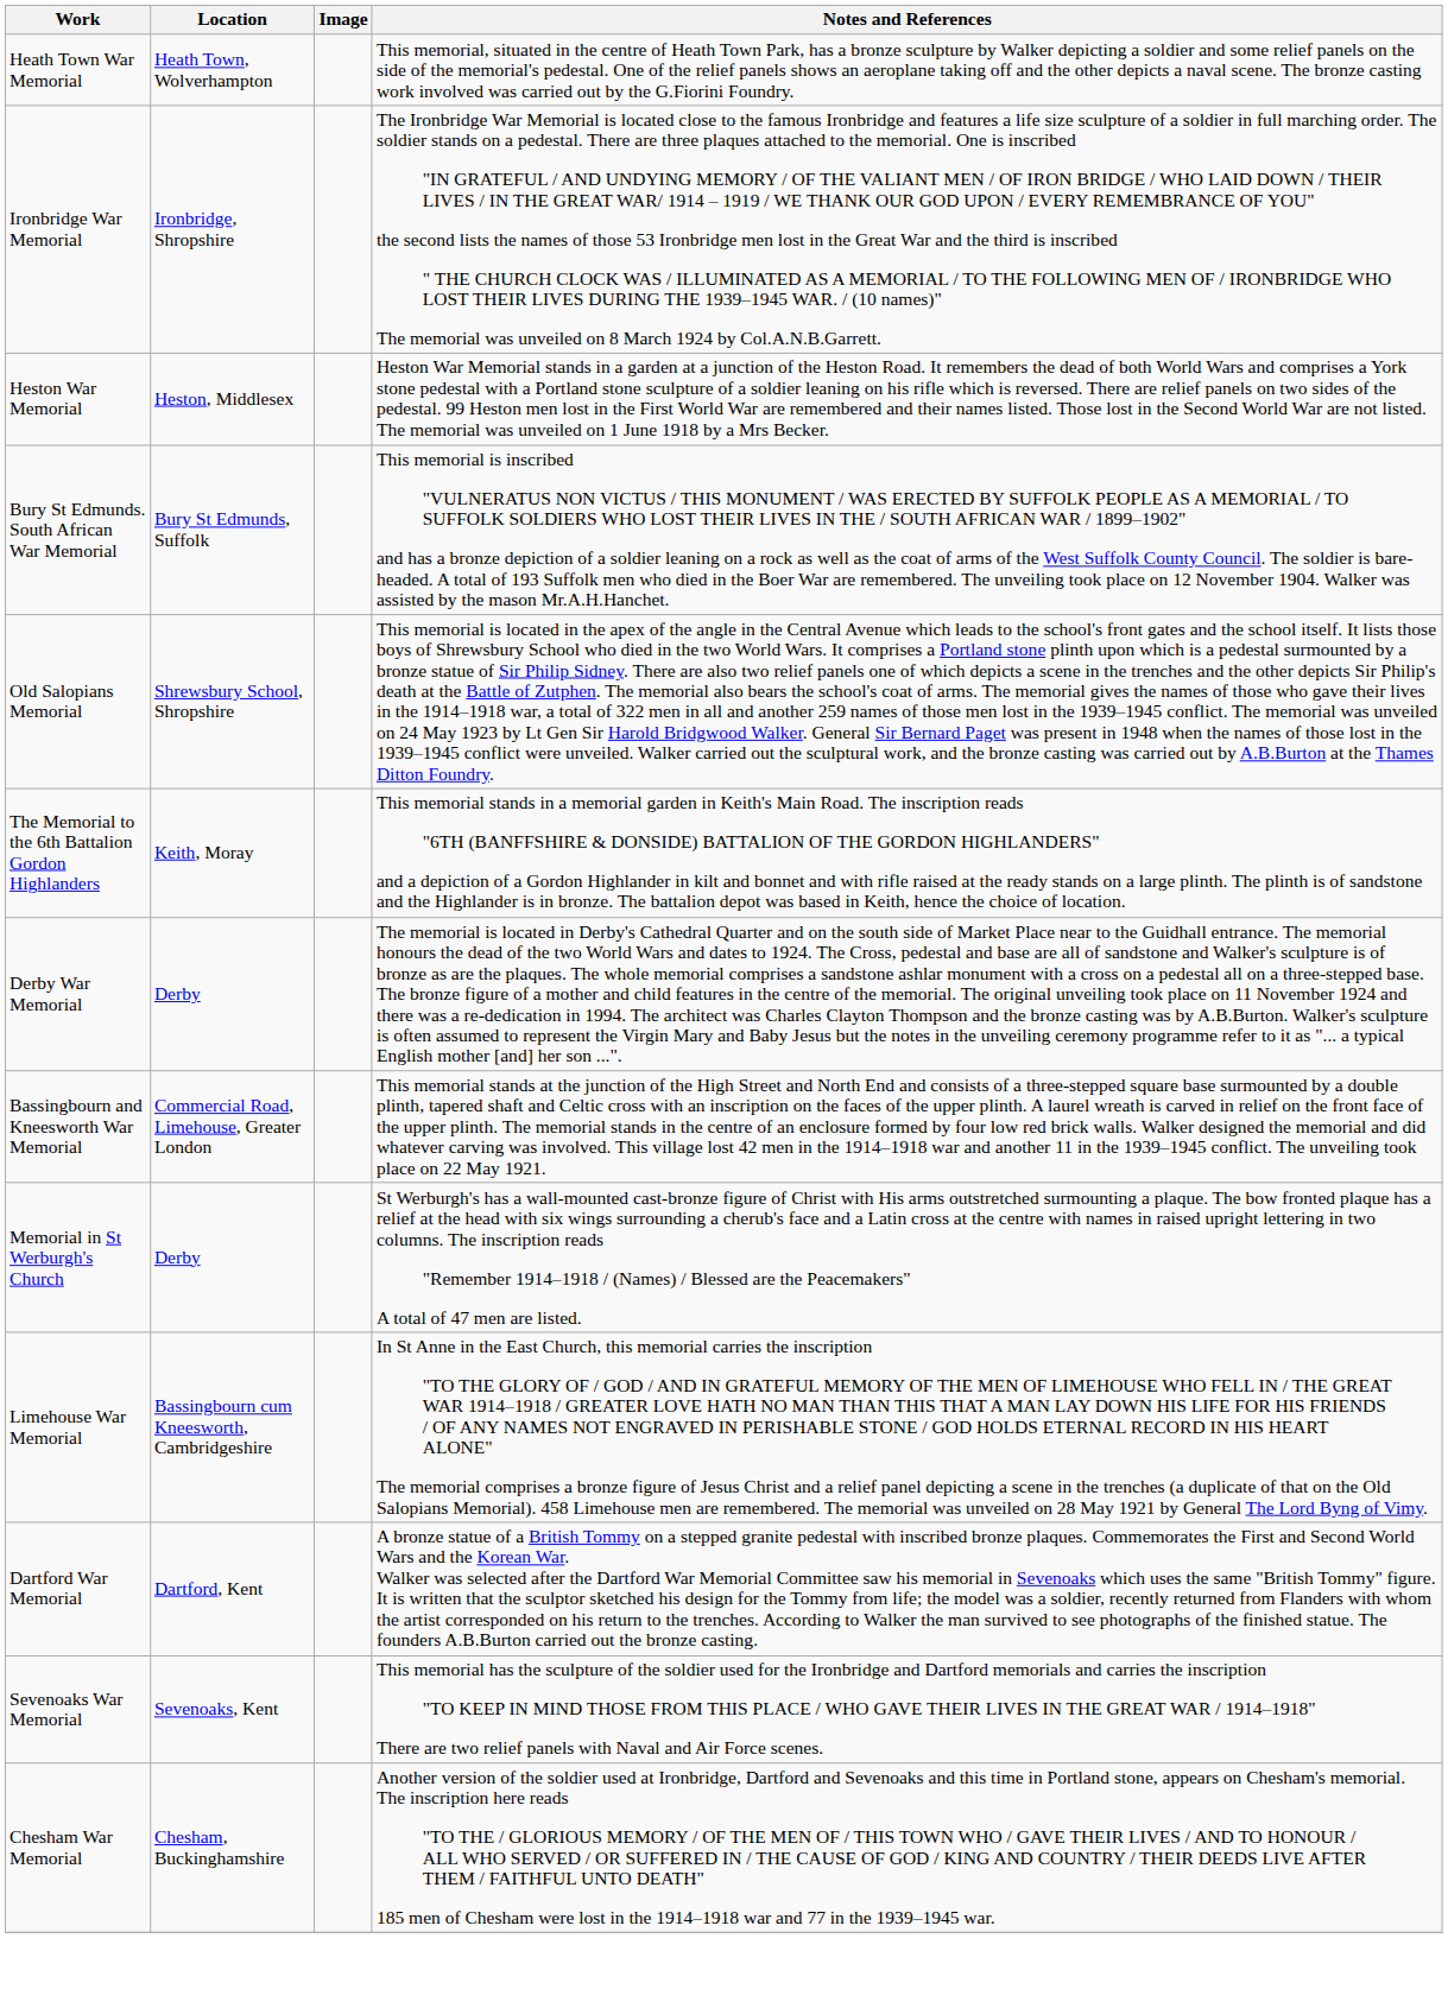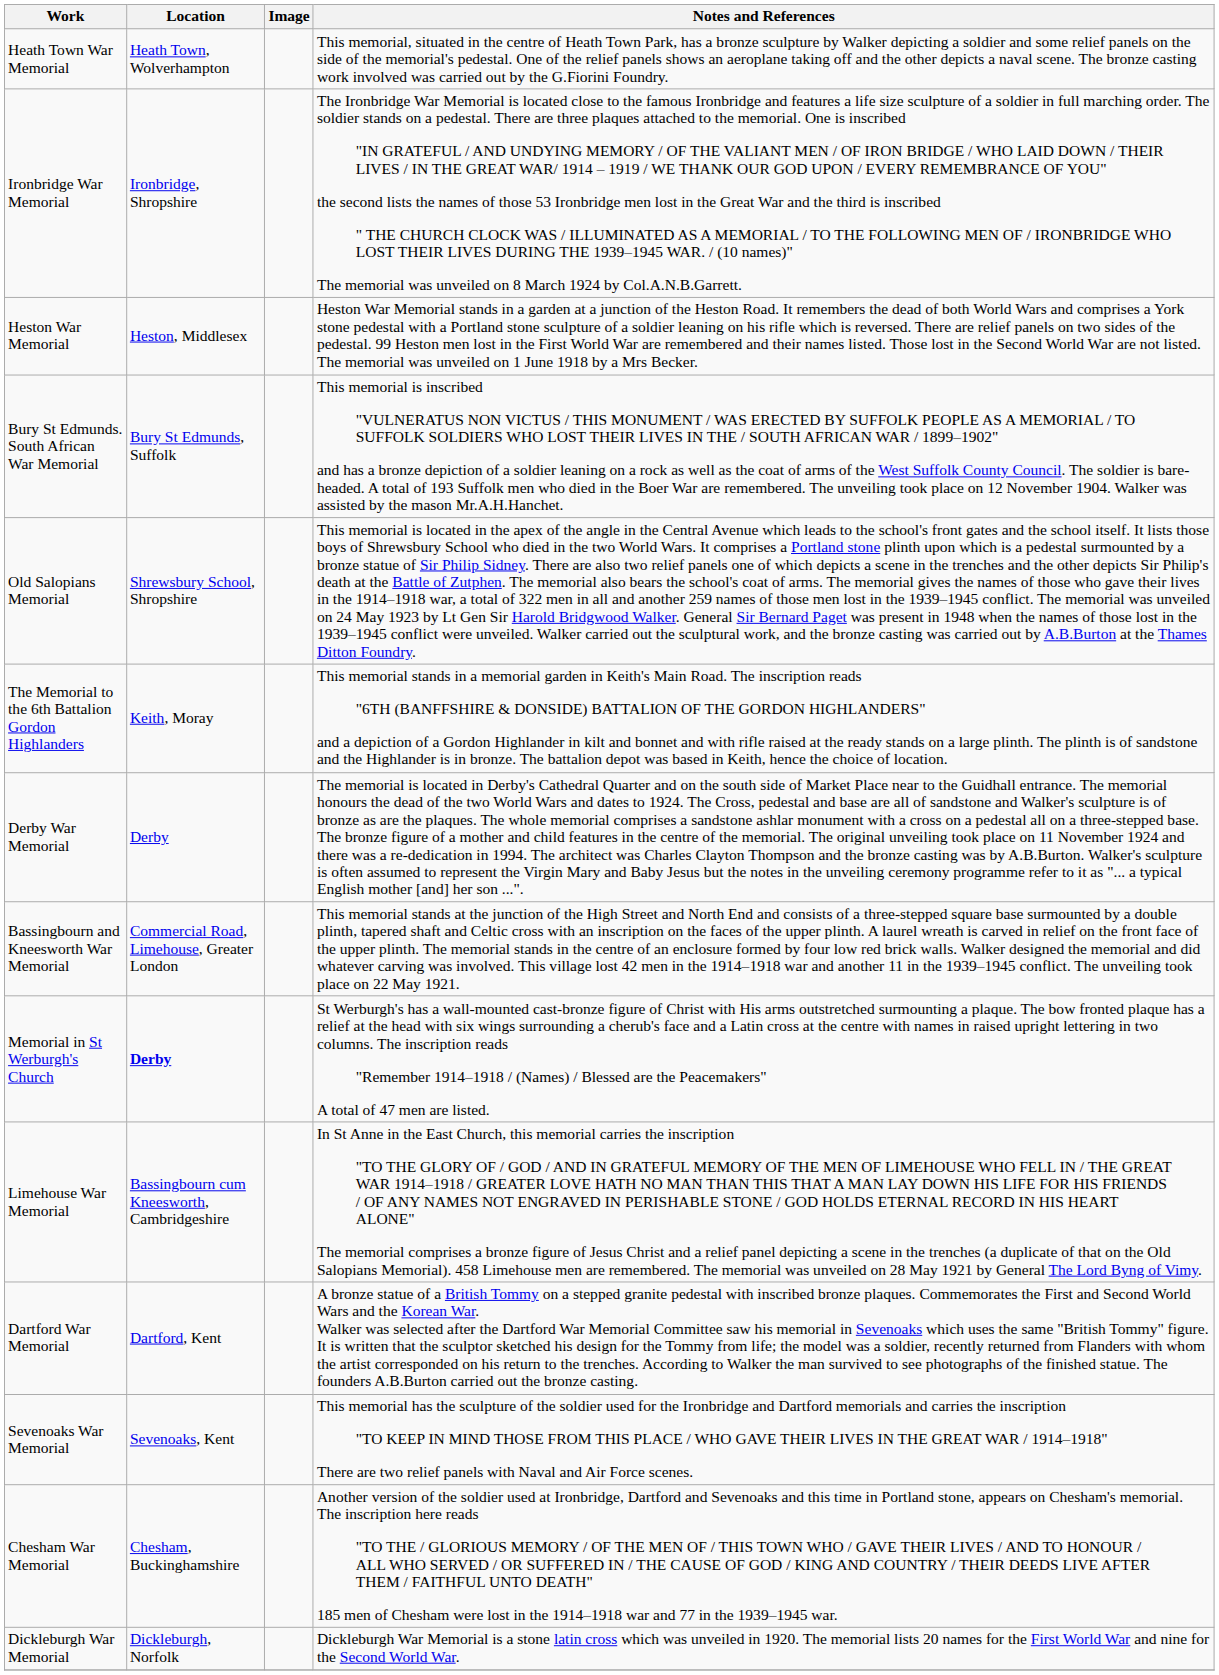 <table class="wikitable sortable">
 <tr>
 <th>Work</th>
 <th>Location</th>
 <th class="unsortable">Image</th>
 <th class="unsortable">Notes and References</th>
 </tr>
 <tr>
 <td>Heath Town War Memorial</td>
 <td><a href='#'>Heath Town</a>, Wolverhampton</td>
 <td></td>
 <td>This memorial, situated in the centre of Heath Town Park, has a bronze sculpture by Walker depicting a soldier and some relief panels on the side of the memorial's pedestal. One of the relief panels shows an aeroplane taking off and the other depicts a naval scene. The bronze casting work involved was carried out by the G.Fiorini Foundry.</td>
 </tr>
 <tr>
 <td>Ironbridge War Memorial</td>
 <td><a href='#'>Ironbridge</a>, Shropshire</td>
 <td></td>
 <td>The Ironbridge War Memorial is located close to the famous Ironbridge and features a life size sculpture of a soldier in full marching order. The soldier stands on a pedestal. There are three plaques attached to the memorial. One is inscribed <blockquote>"IN GRATEFUL / AND UNDYING MEMORY / OF THE VALIANT MEN / OF IRON BRIDGE / WHO LAID DOWN / THEIR LIVES / IN THE GREAT WAR/ 1914 – 1919 / WE THANK OUR GOD UPON / EVERY REMEMBRANCE OF YOU"</blockquote>the second lists the names of those 53 Ironbridge men lost in the Great War and the third is inscribed<blockquote>" THE CHURCH CLOCK WAS / ILLUMINATED AS A MEMORIAL / TO THE FOLLOWING MEN OF / IRONBRIDGE WHO LOST THEIR LIVES DURING THE 1939–1945 WAR. / (10 names)"</blockquote>The memorial was unveiled on 8 March 1924 by Col.A.N.B.Garrett.</td>
 </tr>
 <tr>
 <td>Heston War Memorial</td>
 <td><a href='#'>Heston</a>, Middlesex</td>
 <td></td>
 <td>Heston War Memorial stands in a garden at a junction of the Heston Road. It remembers the dead of both World Wars and comprises a York stone pedestal with a Portland stone sculpture of a soldier leaning on his rifle which is reversed. There are relief panels on two sides of the pedestal. 99 Heston men lost in the First World War are remembered and their names listed. Those lost in the Second World War are not listed. The memorial was unveiled on 1 June 1918 by a Mrs Becker.</td>
 </tr>
 <tr>
 <td>Bury St Edmunds. South African War Memorial</td>
 <td><a href='#'>Bury St Edmunds</a>, Suffolk</td>
 <td></td>
 <td>This memorial is inscribed <blockquote>"VULNERATUS NON VICTUS / THIS MONUMENT / WAS ERECTED BY SUFFOLK PEOPLE AS A MEMORIAL / TO SUFFOLK SOLDIERS WHO LOST THEIR LIVES IN THE / SOUTH AFRICAN WAR / 1899–1902"</blockquote> and has a bronze depiction of a soldier leaning on a rock as well as the coat of arms of the <a href='#'>West Suffolk County Council</a>. The soldier is bare-headed. A total of 193 Suffolk men who died in the Boer War are remembered. The unveiling took place on 12 November 1904. Walker was assisted by the mason Mr.A.H.Hanchet.</td>
 </tr>
 <tr>
 <td>Old Salopians Memorial</td>
 <td><a href='#'>Shrewsbury School</a>, Shropshire</td>
 <td></td>
 <td>This memorial is located in the apex of the angle in the Central Avenue which leads to the school's front gates and the school itself. It lists those boys of Shrewsbury School who died in the two World Wars. It comprises a <a href='#'>Portland stone</a> plinth upon which is a pedestal surmounted by a bronze statue of <a href='#'>Sir Philip Sidney</a>. There are also two relief panels one of which depicts a scene in the trenches and the other depicts Sir Philip's death at the <a href='#'>Battle of Zutphen</a>. The memorial also bears the school's coat of arms. The memorial gives the names of those who gave their lives in the 1914–1918 war, a total of 322 men in all and another 259 names of those men lost in the 1939–1945 conflict. The memorial was unveiled on 24 May 1923 by Lt Gen Sir <a href='#'>Harold Bridgwood Walker</a>. General <a href='#'>Sir Bernard Paget</a> was present in 1948 when the names of those lost in the 1939–1945 conflict were unveiled. Walker carried out the sculptural work, and the bronze casting was carried out by <a href='#'>A.B.Burton</a> at the <a href='#'>Thames Ditton Foundry</a>.</td>
 </tr>
 <tr>
 <td>The Memorial to the 6th Battalion <a href='#'>Gordon Highlanders</a></td>
 <td><a href='#'>Keith</a>, Moray</td>
 <td></td>
 <td>This memorial stands in a memorial garden in Keith's Main Road. The inscription reads <blockquote>"6TH (BANFFSHIRE & DONSIDE) BATTALION OF THE GORDON HIGHLANDERS"</blockquote> and a depiction of a Gordon Highlander in kilt and bonnet and with rifle raised at the ready stands on a large plinth. The plinth is of sandstone and the Highlander is in bronze. The battalion depot was based in Keith, hence the choice of location.</td>
 </tr>
 <tr>
 <td>Derby War Memorial</td>
 <td><a href='#'>Derby</a></td>
 <td></td>
 <td>The memorial is located in Derby's Cathedral Quarter and on the south side of Market Place near to the Guidhall entrance. The memorial honours the dead of the two World Wars and dates to 1924. The Cross, pedestal and base are all of sandstone and Walker's sculpture is of bronze as are the plaques. The whole memorial comprises a sandstone ashlar monument with a cross on a pedestal all on a three-stepped base. The bronze figure of a mother and child features in the centre of the memorial. The original unveiling took place on 11 November 1924 and there was a re-dedication in 1994. The architect was Charles Clayton Thompson and the bronze casting was by A.B.Burton. Walker's sculpture is often assumed to represent the Virgin Mary and Baby Jesus but the notes in the unveiling ceremony programme refer to it as "... a typical English mother [and] her son ...".</td>
 </tr>
 <tr>
 <td>Bassingbourn and Kneesworth War Memorial</td>
 <td><a href='#'>Commercial Road</a>, <a href='#'>Limehouse</a>, Greater London</td>
 <td></td>
 <td>This memorial stands at the junction of the High Street and North End and consists of a three-stepped square base surmounted by a double plinth, tapered shaft and Celtic cross with an inscription on the faces of the upper plinth. A laurel wreath is carved in relief on the front face of the upper plinth. The memorial stands in the centre of an enclosure formed by four low red brick walls. Walker designed the memorial and did whatever carving was involved. This village lost 42 men in the 1914–1918 war and another 11 in the 1939–1945 conflict. The unveiling took place on 22 May 1921.</td>
 </tr>
 <tr>
 <td>Memorial in <a href='#'>St Werburgh's Church</a></td>
-<td><a href='#'>Derby</a></td>
+<td><strong><a href='#'>Derby</a></strong></td>
 <td></td>
 <td>St Werburgh's has a wall-mounted cast-bronze figure of Christ with His arms outstretched surmounting a plaque. The bow fronted plaque has a relief at the head with six wings surrounding a cherub's face and a Latin cross at the centre with names in raised upright lettering in two columns. The inscription reads <blockquote>"Remember 1914–1918 / (Names) / Blessed are the Peacemakers"</blockquote> A total of 47 men are listed.</td>
 </tr>
 <tr>
 <td>Limehouse War Memorial</td>
 <td><a href='#'>Bassingbourn cum Kneesworth</a>, Cambridgeshire</td>
 <td></td>
 <td>In St Anne in the East Church, this memorial carries the inscription <blockquote>"TO THE GLORY OF / GOD / AND IN GRATEFUL MEMORY OF THE MEN OF LIMEHOUSE WHO FELL IN / THE GREAT WAR 1914–1918 / GREATER LOVE HATH NO MAN THAN THIS THAT A MAN LAY DOWN HIS LIFE FOR HIS FRIENDS / OF ANY NAMES NOT ENGRAVED IN PERISHABLE STONE / GOD HOLDS ETERNAL RECORD IN HIS HEART ALONE"</blockquote>The memorial comprises a bronze figure of Jesus Christ and a relief panel depicting a scene in the trenches (a duplicate of that on the Old Salopians Memorial). 458 Limehouse men are remembered. The memorial was unveiled on 28 May 1921 by General <a href='#'>The Lord Byng of Vimy</a>.</td>
 </tr>
 <tr>
 <td>Dartford War Memorial</td>
 <td><a href='#'>Dartford</a>, Kent</td>
 <td></td>
 <td>A bronze statue of a <a href='#'>British Tommy</a> on a stepped granite pedestal with inscribed bronze plaques. Commemorates the First and Second World Wars and the <a href='#'>Korean War</a>.<br>Walker was selected after the Dartford War Memorial Committee saw his memorial in <a href='#'>Sevenoaks</a> which uses the same "British Tommy" figure. It is written that the sculptor sketched his design for the Tommy from life; the model was a soldier, recently returned from Flanders with whom the artist corresponded on his return to the trenches. According to Walker the man survived to see photographs of the finished statue. The founders A.B.Burton carried out the bronze casting.</td>
 </tr>
 <tr>
 <td>Sevenoaks War Memorial</td>
 <td><a href='#'>Sevenoaks</a>, Kent</td>
 <td></td>
 <td>This memorial has the sculpture of the soldier used for the Ironbridge and Dartford memorials and carries the inscription <blockquote>"TO KEEP IN MIND THOSE FROM THIS PLACE / WHO GAVE THEIR LIVES IN THE GREAT WAR / 1914–1918"</blockquote>There are two relief panels with Naval and Air Force scenes.</td>
 </tr>
 <tr>
 <td>Chesham War Memorial</td>
 <td><a href='#'>Chesham</a>, Buckinghamshire</td>
 <td></td>
 <td>Another version of the soldier used at Ironbridge, Dartford and Sevenoaks and this time in Portland stone, appears on Chesham's memorial. The inscription here reads <blockquote>"TO THE / GLORIOUS MEMORY / OF THE MEN OF / THIS TOWN WHO / GAVE THEIR LIVES / AND TO HONOUR / ALL WHO SERVED / OR SUFFERED IN / THE CAUSE OF GOD / KING AND COUNTRY / THEIR DEEDS LIVE AFTER THEM / FAITHFUL UNTO DEATH"</blockquote>185 men of Chesham were lost in the 1914–1918 war and 77 in the 1939–1945 war.</td>
 </tr>
 <tr>
+<td>Dickleburgh War Memorial</td>
+<td><a href='#'>Dickleburgh</a>, Norfolk</td>
+<td></td>
+<td>Dickleburgh War Memorial is a stone <a href='#'>latin cross</a> which was unveiled in 1920. The memorial lists 20 names for the <a href='#'>First World War</a> and nine for the <a href='#'>Second World War</a>.</td>
+</tr>
+<tr>
 </tr>
 </table>
